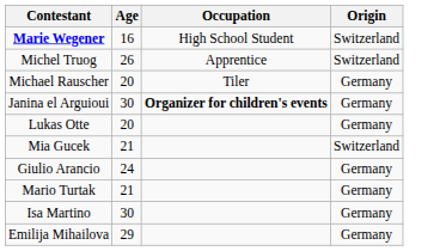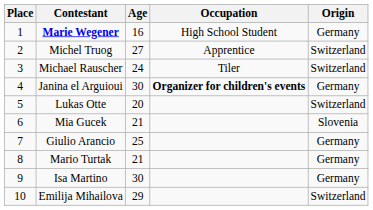 <table class="wikitable center" style="text-align:center;">
 <tr>
+<th>Place</th>
 <th>Contestant</th>
 <th>Age</th>
 <th>Occupation</th>
 <th>Origin</th>
 </tr>
 <tr>
+<td>1</td>
 <td><strong><a href='#'>Marie Wegener</a></strong></td>
 <td>16</td>
 <td>High School Student</td>
-<td>Switzerland</td>
+<td>Germany</td>
 </tr>
 <tr>
+<td>2</td>
 <td>Michel Truog</td>
-<td>26</td>
+<td>27</td>
 <td>Apprentice</td>
 <td>Switzerland</td>
 </tr>
 <tr>
+<td>3</td>
 <td>Michael Rauscher</td>
-<td>20</td>
+<td>24</td>
 <td>Tiler</td>
-<td>Germany</td>
+<td>Switzerland</td>
 </tr>
 <tr>
+<td>4</td>
 <td>Janina el Arguioui</td>
 <td>30</td>
 <td><strong>Organizer for children's events</strong></td>
 <td>Germany</td>
 </tr>
 <tr>
+<td>5</td>
 <td>Lukas Otte</td>
 <td>20</td>
+<td></td>
+<td>Switzerland</td>
+</tr>
+<tr>
+<td>6</td>
+<td>Mia Gucek</td>
+<td>21</td>
+<td></td>
+<td>Slovenia</td>
+</tr>
+<tr>
+<td>7</td>
+<td>Giulio Arancio</td>
+<td>25</td>
 <td></td>
 <td>Germany</td>
 </tr>
 <tr>
-<td>Mia Gucek</td>
-<td>21</td>
-<td></td>
-<td>Switzerland</td>
-</tr>
-<tr>
-<td>Giulio Arancio</td>
-<td>24</td>
-<td></td>
-<td>Germany</td>
-</tr>
-<tr>
+<td>8</td>
 <td>Mario Turtak</td>
 <td>21</td>
 <td></td>
 <td>Germany</td>
 </tr>
 <tr>
+<td>9</td>
 <td>Isa Martino</td>
 <td>30</td>
 <td></td>
 <td>Germany</td>
 </tr>
 <tr>
+<td>10</td>
 <td>Emilija Mihailova</td>
 <td>29</td>
 <td></td>
-<td>Germany</td>
+<td>Switzerland</td>
 </tr>
 </table>
